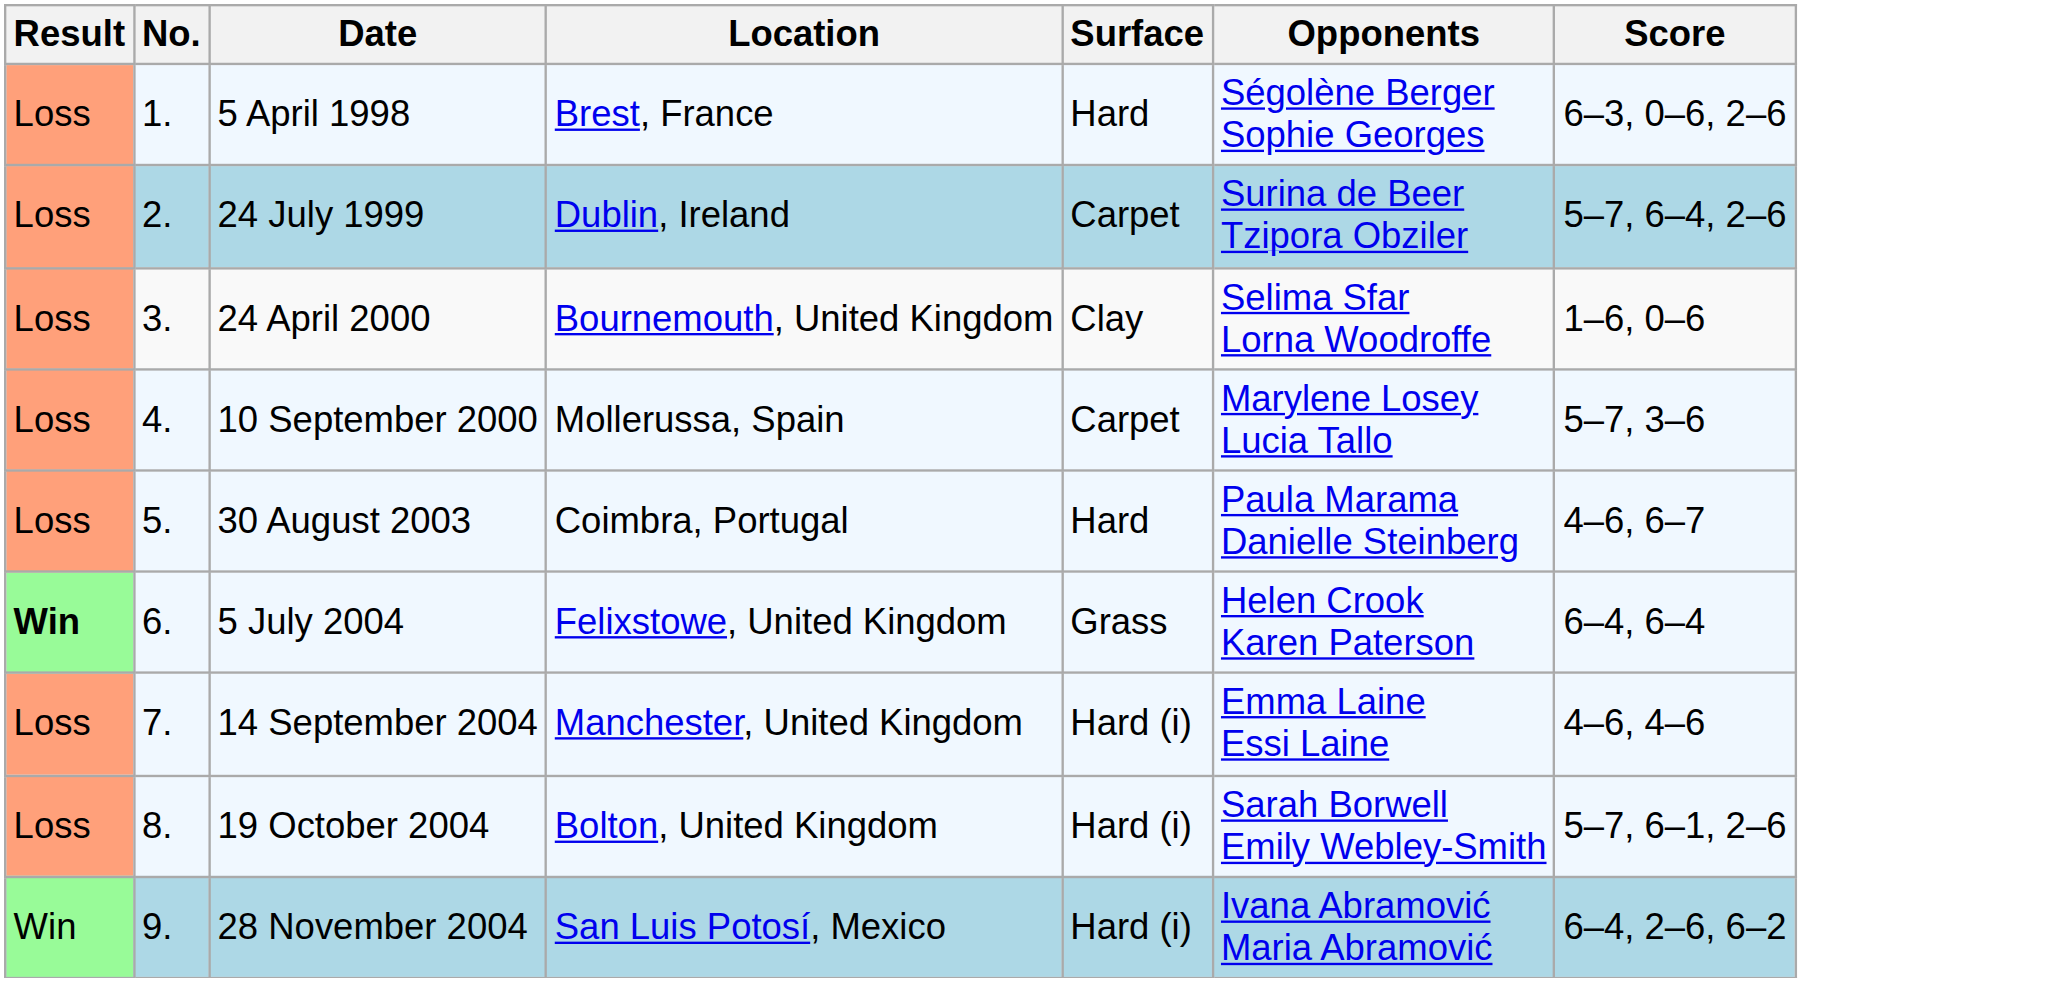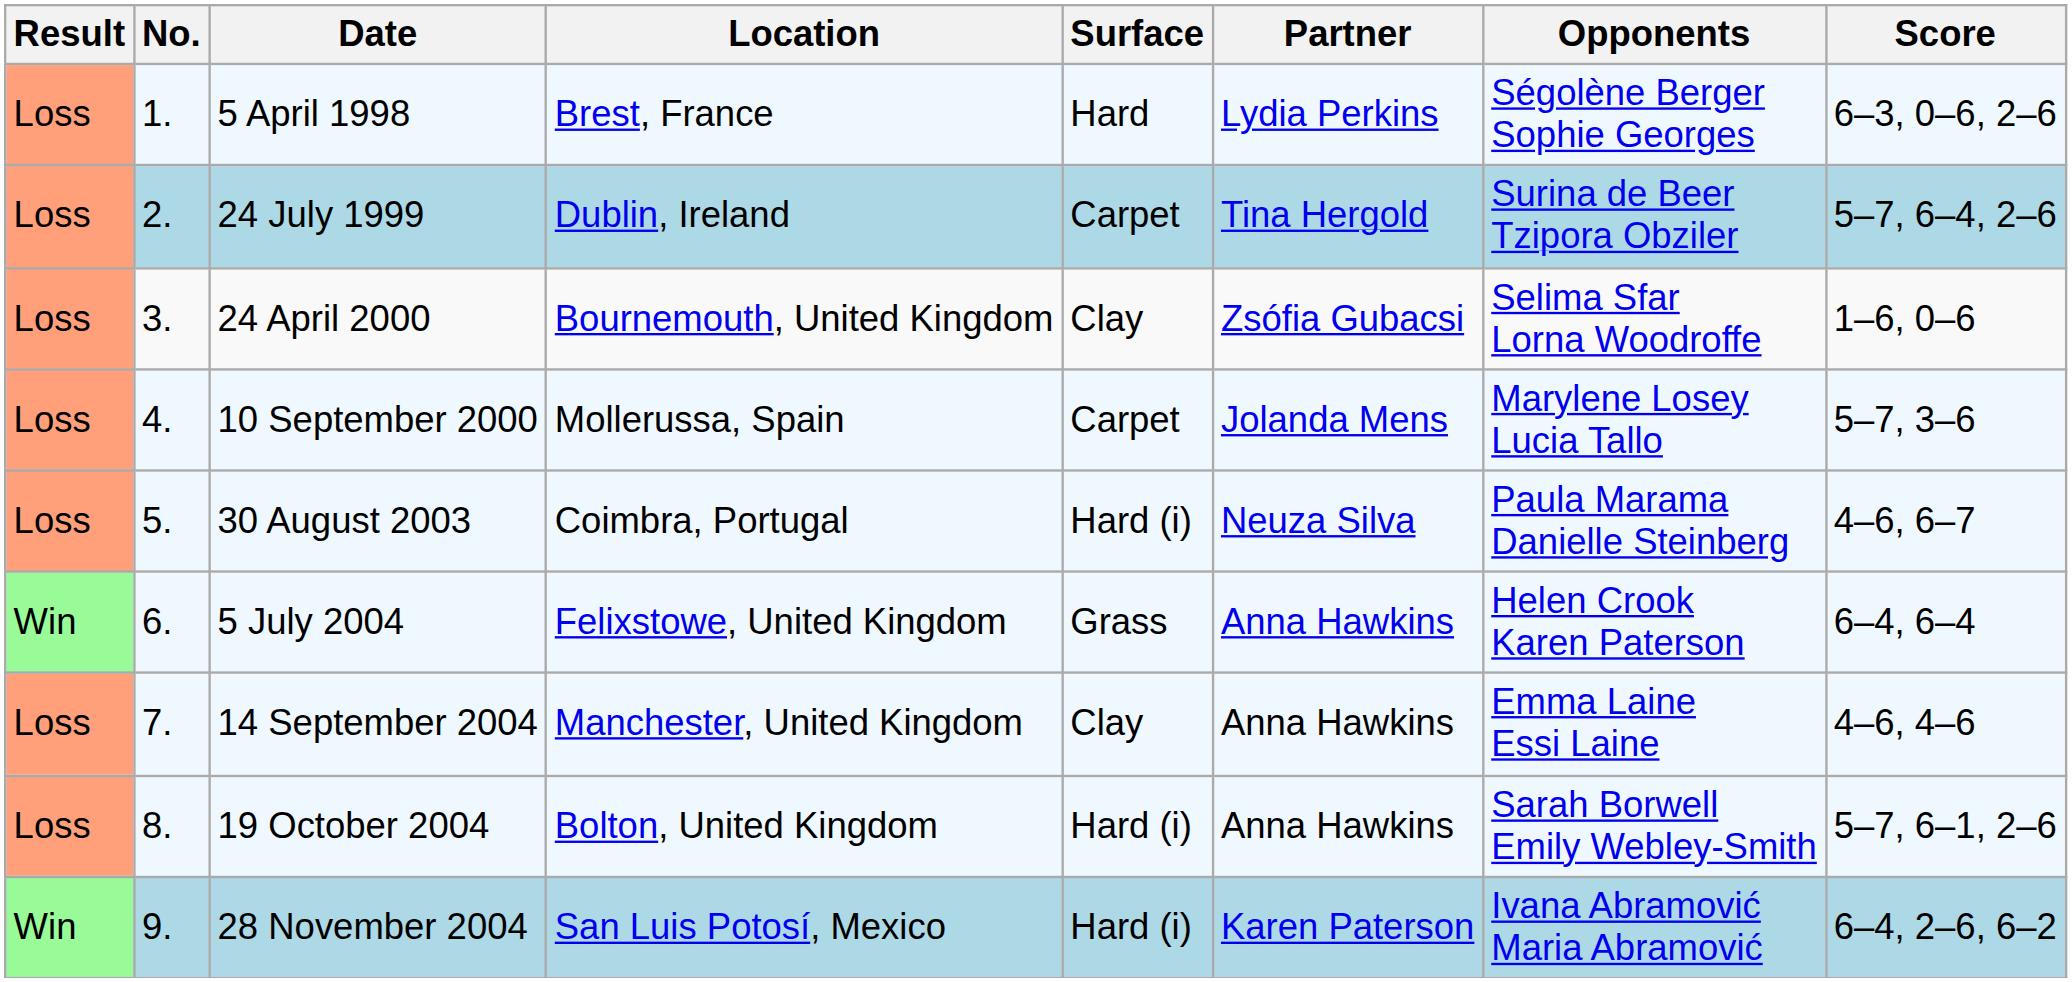 <table class="sortable wikitable" style="font-size:97%;">
 <tr>
 <th>Result</th>
 <th>No.</th>
 <th>Date</th>
 <th>Location</th>
 <th>Surface</th>
+<th>Partner</th>
 <th>Opponents</th>
 <th class="unsortable">Score</th>
 </tr>
 <tr bgcolor="#f0f8ff">
 <td style="background:#ffa07a;">Loss</td>
 <td>1.</td>
 <td>5 April 1998</td>
 <td><a href='#'>Brest</a>, France</td>
 <td>Hard</td>
+<td> <a href='#'>Lydia Perkins</a></td>
 <td> <a href='#'>Ségolène Berger</a> <br>  <a href='#'>Sophie Georges</a></td>
 <td>6–3, 0–6, 2–6</td>
 </tr>
 <tr style="background:lightblue;">
 <td style="background:#ffa07a;">Loss</td>
 <td>2.</td>
 <td>24 July 1999</td>
 <td><a href='#'>Dublin</a>, Ireland</td>
 <td>Carpet</td>
+<td> <a href='#'>Tina Hergold</a></td>
 <td> <a href='#'>Surina de Beer</a> <br>  <a href='#'>Tzipora Obziler</a></td>
 <td>5–7, 6–4, 2–6</td>
 </tr>
 <tr>
 <td style="background:#ffa07a;">Loss</td>
 <td>3.</td>
 <td>24 April 2000</td>
 <td><a href='#'>Bournemouth</a>, United Kingdom</td>
 <td>Clay</td>
+<td> <a href='#'>Zsófia Gubacsi</a></td>
 <td> <a href='#'>Selima Sfar</a> <br>  <a href='#'>Lorna Woodroffe</a></td>
 <td>1–6, 0–6</td>
 </tr>
 <tr style="background:#f0f8ff;">
 <td style="background:#ffa07a;">Loss</td>
 <td>4.</td>
 <td>10 September 2000</td>
 <td>Mollerussa, Spain</td>
 <td>Carpet</td>
+<td> <a href='#'>Jolanda Mens</a></td>
 <td> <a href='#'>Marylene Losey</a> <br>  <a href='#'>Lucia Tallo</a></td>
 <td>5–7, 3–6</td>
 </tr>
 <tr style="background:#f0f8ff;">
 <td style="background:#ffa07a;">Loss</td>
 <td>5.</td>
 <td>30 August 2003</td>
 <td>Coimbra, Portugal</td>
-<td>Hard</td>
+<td>Hard (i)</td>
+<td> <a href='#'>Neuza Silva</a></td>
 <td> <a href='#'>Paula Marama</a> <br>  <a href='#'>Danielle Steinberg</a></td>
 <td>4–6, 6–7</td>
 </tr>
 <tr style="background:#f0f8ff;">
-<td style="background:#98fb98;"><strong>Win</strong></td>
+<td style="background:#98fb98;">Win</td>
 <td>6.</td>
 <td>5 July 2004</td>
 <td><a href='#'>Felixstowe</a>, United Kingdom</td>
 <td>Grass</td>
+<td> <a href='#'>Anna Hawkins</a></td>
 <td> <a href='#'>Helen Crook</a> <br>  <a href='#'>Karen Paterson</a></td>
 <td>6–4, 6–4</td>
 </tr>
 <tr style="background:#f0f8ff;">
 <td style="background:#ffa07a;">Loss</td>
 <td>7.</td>
 <td>14 September 2004</td>
 <td><a href='#'>Manchester</a>, United Kingdom</td>
-<td>Hard (i)</td>
+<td>Clay</td>
+<td> Anna Hawkins</td>
 <td> <a href='#'>Emma Laine</a> <br>  <a href='#'>Essi Laine</a></td>
 <td>4–6, 4–6</td>
 </tr>
 <tr style="background:#f0f8ff;">
 <td style="background:#ffa07a;">Loss</td>
 <td>8.</td>
 <td>19 October 2004</td>
 <td><a href='#'>Bolton</a>, United Kingdom</td>
 <td>Hard (i)</td>
+<td> Anna Hawkins</td>
 <td> <a href='#'>Sarah Borwell</a> <br>  <a href='#'>Emily Webley-Smith</a></td>
 <td>5–7, 6–1, 2–6</td>
 </tr>
 <tr style="background:lightblue;">
 <td style="background:#98fb98;">Win</td>
 <td>9.</td>
 <td>28 November 2004</td>
 <td><a href='#'>San Luis Potosí</a>, Mexico</td>
 <td>Hard (i)</td>
+<td> <a href='#'>Karen Paterson</a></td>
 <td> <a href='#'>Ivana Abramović</a> <br>  <a href='#'>Maria Abramović</a></td>
 <td>6–4, 2–6, 6–2</td>
 </tr>
 </table>
